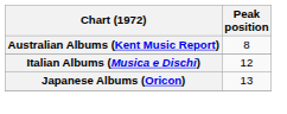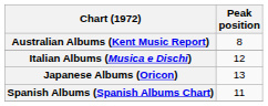 <table class="wikitable sortable plainrowheaders">
 <tr>
 <th scope="col">Chart (1972)</th>
 <th scope="col">Peak<br>position</th>
 </tr>
 <tr>
 <th scope="row">Australian Albums (<a href='#'>Kent Music Report</a>)</th>
 <td align="center">8</td>
 </tr>
 <tr>
 </tr>
 <tr>
 <th scope="row">Italian Albums (<em><a href='#'>Musica e Dischi</a></em>)</th>
 <td align="center">12</td>
 </tr>
 <tr>
 <th scope="row">Japanese Albums (<a href='#'>Oricon</a>)</th>
 <td align="center">13</td>
 </tr>
 <tr>
+<th scope="row">Spanish Albums (<a href='#'>Spanish Albums Chart</a>)</th>
+<td align="center">11</td>
+</tr>
+<tr>
 </tr>
 <tr>
 </tr>
 </table>
